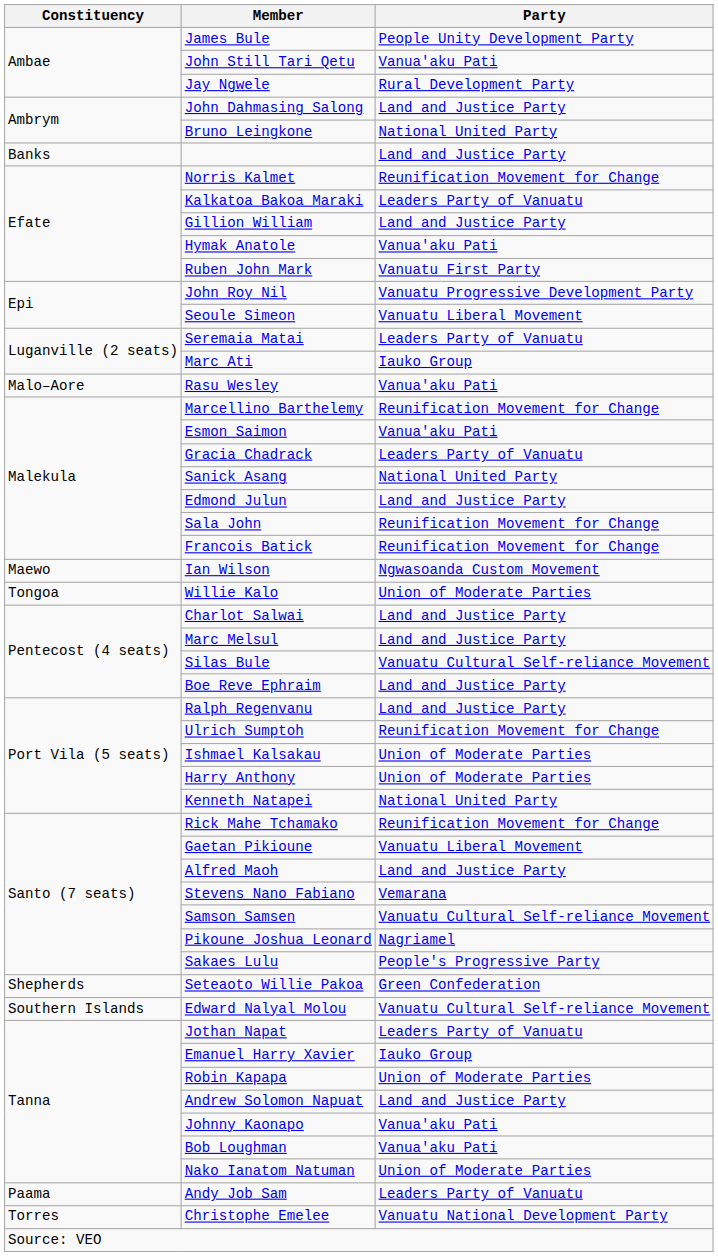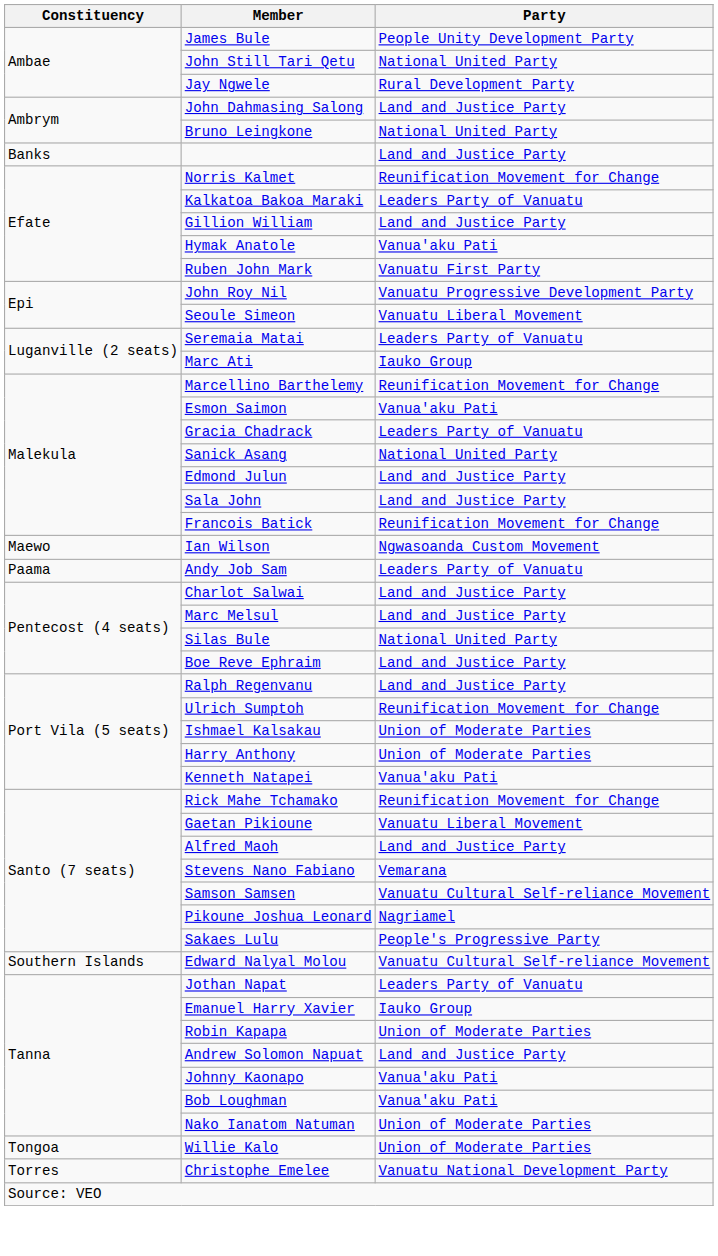 <table class="wikitable sortable">
 <tr>
 <th>Constituency</th>
 <th>Member</th>
 <th>Party</th>
 </tr>
 <tr>
 <td rowspan=3>Ambae</td>
 <td><a href='#'>James Bule</a></td>
 <td><a href='#'>People Unity Development Party</a></td>
 </tr>
 <tr>
 <td><a href='#'>John Still Tari Qetu</a></td>
-<td><a href='#'>Vanua'aku Pati</a></td>
+<td><a href='#'>National United Party</a></td>
 </tr>
 <tr>
 <td><a href='#'>Jay Ngwele</a></td>
 <td><a href='#'>Rural Development Party</a></td>
 </tr>
 <tr>
 <td rowspan=2>Ambrym</td>
 <td><a href='#'>John Dahmasing Salong</a></td>
 <td><a href='#'>Land and Justice Party</a></td>
 </tr>
 <tr>
 <td><a href='#'>Bruno Leingkone</a></td>
 <td><a href='#'>National United Party</a></td>
 </tr>
 <tr>
 <td>Banks</td>
 <td></td>
 <td><a href='#'>Land and Justice Party</a></td>
 </tr>
 <tr>
 <td rowspan=5>Efate</td>
 <td><a href='#'>Norris Kalmet</a></td>
 <td><a href='#'>Reunification Movement for Change</a></td>
 </tr>
 <tr>
 <td><a href='#'>Kalkatoa Bakoa Maraki</a></td>
 <td><a href='#'>Leaders Party of Vanuatu</a></td>
 </tr>
 <tr>
 <td><a href='#'>Gillion William</a></td>
 <td><a href='#'>Land and Justice Party</a></td>
 </tr>
 <tr>
 <td><a href='#'>Hymak Anatole</a></td>
 <td><a href='#'>Vanua'aku Pati</a></td>
 </tr>
 <tr>
 <td><a href='#'>Ruben John Mark</a></td>
 <td><a href='#'>Vanuatu First Party</a></td>
 </tr>
 <tr>
 <td rowspan=2>Epi</td>
 <td><a href='#'>John Roy Nil</a></td>
 <td><a href='#'>Vanuatu Progressive Development Party</a></td>
 </tr>
 <tr>
 <td><a href='#'>Seoule Simeon</a></td>
 <td><a href='#'>Vanuatu Liberal Movement</a></td>
 </tr>
 <tr>
 <td rowspan=2>Luganville (2 seats)</td>
 <td><a href='#'>Seremaia Matai</a></td>
 <td><a href='#'>Leaders Party of Vanuatu</a></td>
 </tr>
 <tr>
 <td><a href='#'>Marc Ati</a></td>
 <td><a href='#'>Iauko Group</a></td>
 </tr>
 <tr>
-<td>Malo–Aore</td>
-<td><a href='#'>Rasu Wesley</a></td>
-<td><a href='#'>Vanua'aku Pati</a></td>
-</tr>
-<tr>
 <td rowspan=7>Malekula</td>
 <td><a href='#'>Marcellino Barthelemy</a></td>
 <td><a href='#'>Reunification Movement for Change</a></td>
 </tr>
 <tr>
 <td><a href='#'>Esmon Saimon</a></td>
 <td><a href='#'>Vanua'aku Pati</a></td>
 </tr>
 <tr>
 <td><a href='#'>Gracia Chadrack</a></td>
 <td><a href='#'>Leaders Party of Vanuatu</a></td>
 </tr>
 <tr>
 <td><a href='#'>Sanick Asang</a></td>
 <td><a href='#'>National United Party</a></td>
 </tr>
 <tr>
 <td><a href='#'>Edmond Julun</a></td>
 <td><a href='#'>Land and Justice Party</a></td>
 </tr>
 <tr>
 <td><a href='#'>Sala John</a></td>
-<td><a href='#'>Reunification Movement for Change</a></td>
+<td><a href='#'>Land and Justice Party</a></td>
 </tr>
 <tr>
 <td><a href='#'>Francois Batick</a></td>
 <td><a href='#'>Reunification Movement for Change</a></td>
 </tr>
 <tr>
 <td>Maewo</td>
 <td><a href='#'>Ian Wilson</a></td>
 <td><a href='#'>Ngwasoanda Custom Movement</a></td>
 </tr>
 <tr>
-<td>Tongoa</td>
-<td><a href='#'>Willie Kalo</a></td>
-<td><a href='#'>Union of Moderate Parties</a></td>
+<td>Paama</td>
+<td><a href='#'>Andy Job Sam</a></td>
+<td><a href='#'>Leaders Party of Vanuatu</a></td>
 </tr>
 <tr>
 <td rowspan=4>Pentecost (4 seats)</td>
 <td><a href='#'>Charlot Salwai</a></td>
 <td><a href='#'>Land and Justice Party</a></td>
 </tr>
 <tr>
 <td><a href='#'>Marc Melsul</a></td>
 <td><a href='#'>Land and Justice Party</a></td>
 </tr>
 <tr>
 <td><a href='#'>Silas Bule</a></td>
-<td><a href='#'>Vanuatu Cultural Self-reliance Movement</a></td>
+<td><a href='#'>National United Party</a></td>
 </tr>
 <tr>
 <td><a href='#'>Boe Reve Ephraim</a></td>
 <td><a href='#'>Land and Justice Party</a></td>
 </tr>
 <tr>
 <td rowspan=5>Port Vila (5 seats)</td>
 <td><a href='#'>Ralph Regenvanu</a></td>
 <td><a href='#'>Land and Justice Party</a></td>
 </tr>
 <tr>
 <td><a href='#'>Ulrich Sumptoh</a></td>
 <td><a href='#'>Reunification Movement for Change</a></td>
 </tr>
 <tr>
 <td><a href='#'>Ishmael Kalsakau</a></td>
 <td><a href='#'>Union of Moderate Parties</a></td>
 </tr>
 <tr>
 <td><a href='#'>Harry Anthony</a></td>
 <td><a href='#'>Union of Moderate Parties</a></td>
 </tr>
 <tr>
 <td><a href='#'>Kenneth Natapei</a></td>
-<td><a href='#'>National United Party</a></td>
+<td><a href='#'>Vanua'aku Pati</a></td>
 </tr>
 <tr>
 <td rowspan=7>Santo (7 seats)</td>
 <td><a href='#'>Rick Mahe Tchamako</a></td>
 <td><a href='#'>Reunification Movement for Change</a></td>
 </tr>
 <tr>
 <td><a href='#'>Gaetan Pikioune</a></td>
 <td><a href='#'>Vanuatu Liberal Movement</a></td>
 </tr>
 <tr>
 <td><a href='#'>Alfred Maoh</a></td>
 <td><a href='#'>Land and Justice Party</a></td>
 </tr>
 <tr>
 <td><a href='#'>Stevens Nano Fabiano</a></td>
 <td><a href='#'>Vemarana</a></td>
 </tr>
 <tr>
 <td><a href='#'>Samson Samsen</a></td>
 <td><a href='#'>Vanuatu Cultural Self-reliance Movement</a></td>
 </tr>
 <tr>
 <td><a href='#'>Pikoune Joshua Leonard</a></td>
 <td><a href='#'>Nagriamel</a></td>
 </tr>
 <tr>
 <td><a href='#'>Sakaes Lulu</a></td>
 <td><a href='#'>People's Progressive Party</a></td>
-</tr>
-<tr>
-<td>Shepherds</td>
-<td><a href='#'>Seteaoto Willie Pakoa</a></td>
-<td><a href='#'>Green Confederation</a></td>
 </tr>
 <tr>
 <td>Southern Islands</td>
 <td><a href='#'>Edward Nalyal Molou</a></td>
 <td><a href='#'>Vanuatu Cultural Self-reliance Movement</a></td>
 </tr>
 <tr>
 <td rowspan=7>Tanna</td>
 <td><a href='#'>Jothan Napat</a></td>
 <td><a href='#'>Leaders Party of Vanuatu</a></td>
 </tr>
 <tr>
 <td><a href='#'>Emanuel Harry Xavier</a></td>
 <td><a href='#'>Iauko Group</a></td>
 </tr>
 <tr>
 <td><a href='#'>Robin Kapapa</a></td>
 <td><a href='#'>Union of Moderate Parties</a></td>
 </tr>
 <tr>
 <td><a href='#'>Andrew Solomon Napuat</a></td>
 <td><a href='#'>Land and Justice Party</a></td>
 </tr>
 <tr>
 <td><a href='#'>Johnny Kaonapo</a></td>
 <td><a href='#'>Vanua'aku Pati</a></td>
 </tr>
 <tr>
 <td><a href='#'>Bob Loughman</a></td>
 <td><a href='#'>Vanua'aku Pati</a></td>
 </tr>
 <tr>
 <td><a href='#'>Nako Ianatom Natuman</a></td>
 <td><a href='#'>Union of Moderate Parties</a></td>
 </tr>
 <tr>
-<td>Paama</td>
-<td><a href='#'>Andy Job Sam</a></td>
-<td><a href='#'>Leaders Party of Vanuatu</a></td>
+<td>Tongoa</td>
+<td><a href='#'>Willie Kalo</a></td>
+<td><a href='#'>Union of Moderate Parties</a></td>
 </tr>
 <tr>
 <td>Torres</td>
 <td><a href='#'>Christophe Emelee</a></td>
 <td><a href='#'>Vanuatu National Development Party</a></td>
 </tr>
 <tr class=sortbottom>
 <td colspan=3>Source: VEO</td>
 </tr>
 </table>
